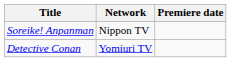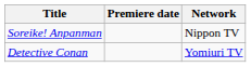 <table class="wikitable sortable">
 <tr>
 <th>Title</th>
+<th>Premiere date</th>
 <th>Network</th>
-<th>Premiere date</th>
 </tr>
 <tr>
 <td><em><a href='#'>Soreike! Anpanman</a></em></td>
+<td></td>
 <td>Nippon TV</td>
-<td></td>
 </tr>
 <tr>
 <td><em><a href='#'>Detective Conan</a></em></td>
+<td></td>
 <td><a href='#'>Yomiuri TV</a></td>
-<td></td>
 </tr>
 </table>
